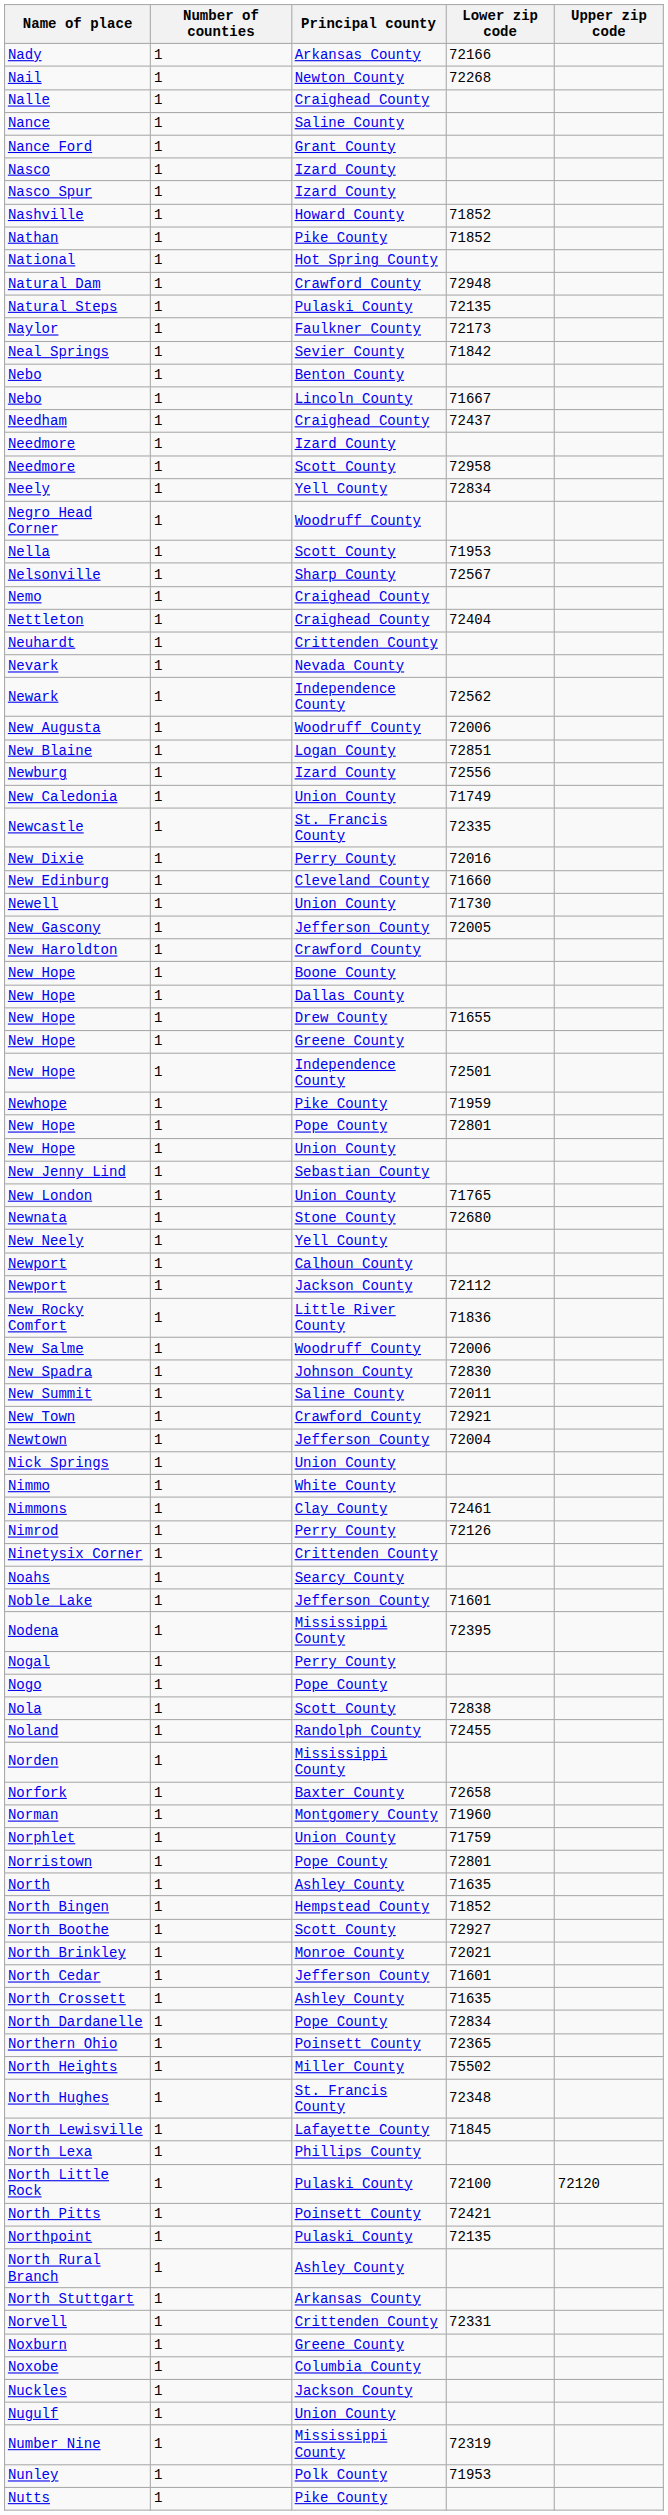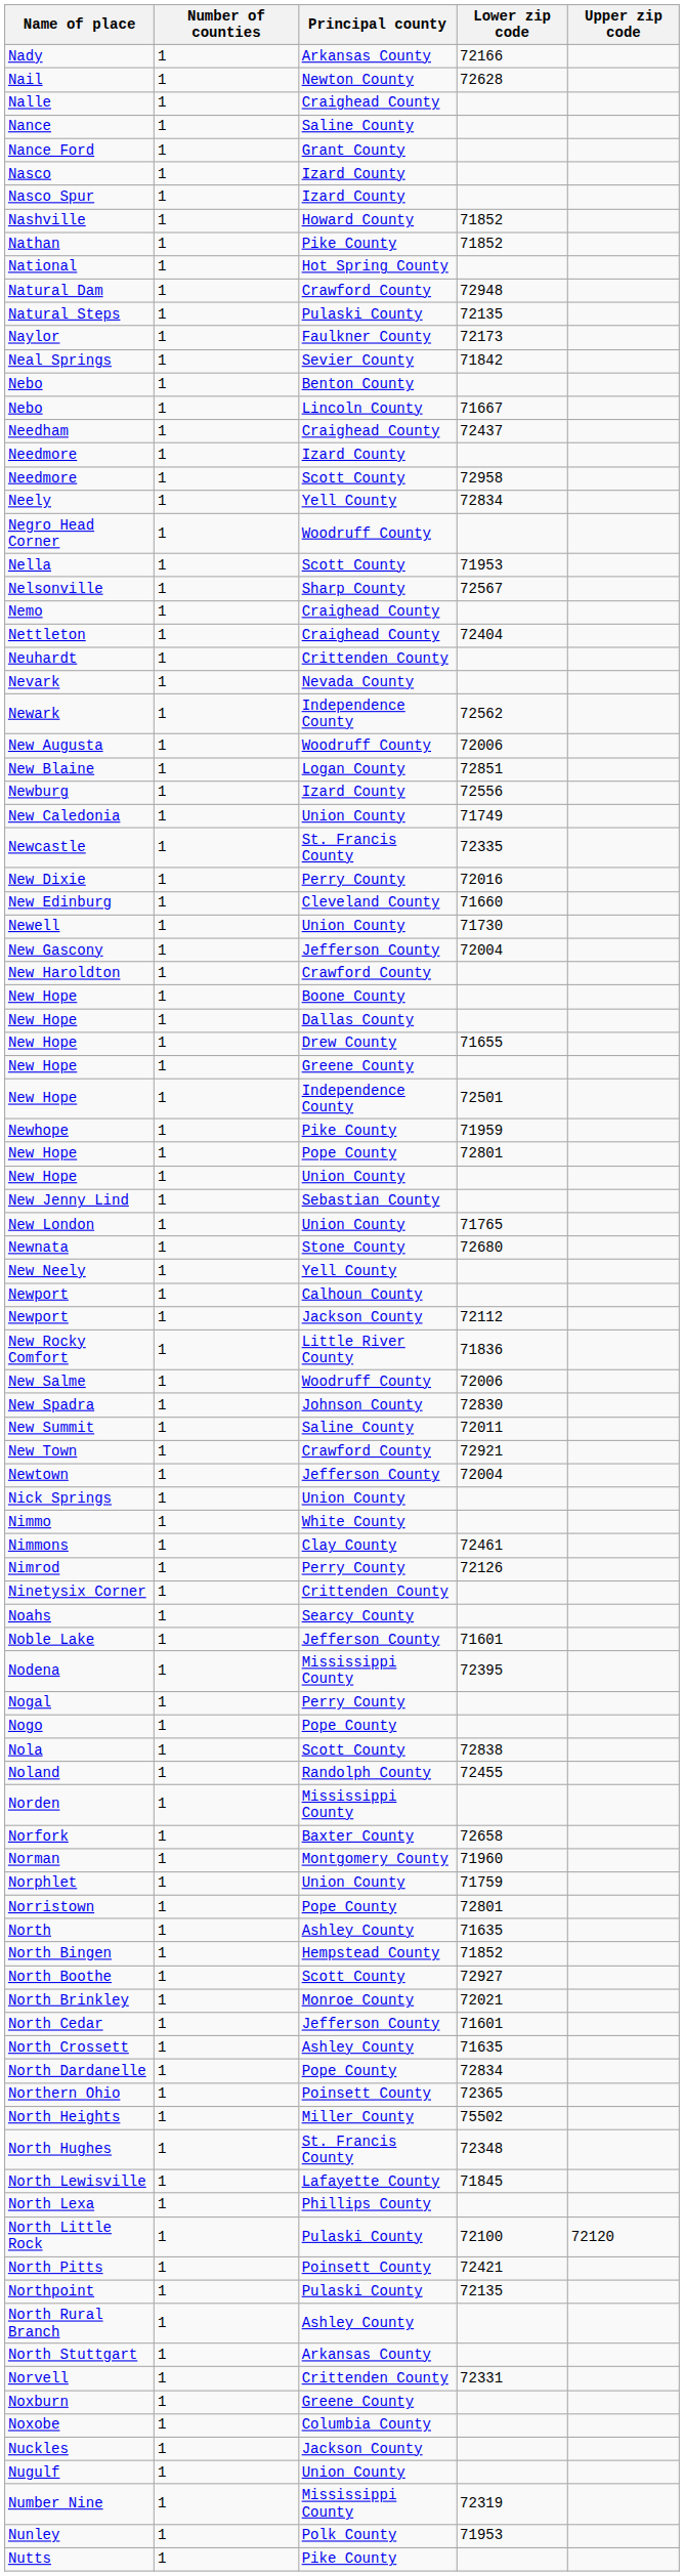 <table class="wikitable">
 <tr>
 <th>Name of place</th>
 <th>Number of counties</th>
 <th>Principal county</th>
 <th>Lower zip code</th>
 <th>Upper zip code</th>
 </tr>
 <tr>
 <td><a href='#'>Nady</a></td>
 <td>1</td>
 <td><a href='#'>Arkansas County</a></td>
 <td>72166</td>
 <td> </td>
 </tr>
 <tr>
 <td><a href='#'>Nail</a></td>
 <td>1</td>
 <td><a href='#'>Newton County</a></td>
-<td>72268</td>
+<td>72628</td>
 <td> </td>
 </tr>
 <tr>
 <td><a href='#'>Nalle</a></td>
 <td>1</td>
 <td><a href='#'>Craighead County</a></td>
 <td> </td>
 <td> </td>
 </tr>
 <tr>
 <td><a href='#'>Nance</a></td>
 <td>1</td>
 <td><a href='#'>Saline County</a></td>
 <td> </td>
 <td> </td>
 </tr>
 <tr>
 <td><a href='#'>Nance Ford</a></td>
 <td>1</td>
 <td><a href='#'>Grant County</a></td>
 <td> </td>
 <td> </td>
 </tr>
 <tr>
 <td><a href='#'>Nasco</a></td>
 <td>1</td>
 <td><a href='#'>Izard County</a></td>
 <td> </td>
 <td> </td>
 </tr>
 <tr>
 <td><a href='#'>Nasco Spur</a></td>
 <td>1</td>
 <td><a href='#'>Izard County</a></td>
 <td> </td>
 <td> </td>
 </tr>
 <tr>
 <td><a href='#'>Nashville</a></td>
 <td>1</td>
 <td><a href='#'>Howard County</a></td>
 <td>71852</td>
 <td> </td>
 </tr>
 <tr>
 <td><a href='#'>Nathan</a></td>
 <td>1</td>
 <td><a href='#'>Pike County</a></td>
 <td>71852</td>
 <td> </td>
 </tr>
 <tr>
 <td><a href='#'>National</a></td>
 <td>1</td>
 <td><a href='#'>Hot Spring County</a></td>
 <td> </td>
 <td> </td>
 </tr>
 <tr>
 <td><a href='#'>Natural Dam</a></td>
 <td>1</td>
 <td><a href='#'>Crawford County</a></td>
 <td>72948</td>
 <td> </td>
 </tr>
 <tr>
 <td><a href='#'>Natural Steps</a></td>
 <td>1</td>
 <td><a href='#'>Pulaski County</a></td>
 <td>72135</td>
 <td> </td>
 </tr>
 <tr>
 <td><a href='#'>Naylor</a></td>
 <td>1</td>
 <td><a href='#'>Faulkner County</a></td>
 <td>72173</td>
 <td> </td>
 </tr>
 <tr>
 <td><a href='#'>Neal Springs</a></td>
 <td>1</td>
 <td><a href='#'>Sevier County</a></td>
 <td>71842</td>
 <td> </td>
 </tr>
 <tr>
 <td><a href='#'>Nebo</a></td>
 <td>1</td>
 <td><a href='#'>Benton County</a></td>
 <td> </td>
 <td> </td>
 </tr>
 <tr>
 <td><a href='#'>Nebo</a></td>
 <td>1</td>
 <td><a href='#'>Lincoln County</a></td>
 <td>71667</td>
 <td> </td>
 </tr>
 <tr>
 <td><a href='#'>Needham</a></td>
 <td>1</td>
 <td><a href='#'>Craighead County</a></td>
 <td>72437</td>
 <td> </td>
 </tr>
 <tr>
 <td><a href='#'>Needmore</a></td>
 <td>1</td>
 <td><a href='#'>Izard County</a></td>
 <td> </td>
 <td> </td>
 </tr>
 <tr>
 <td><a href='#'>Needmore</a></td>
 <td>1</td>
 <td><a href='#'>Scott County</a></td>
 <td>72958</td>
 <td> </td>
 </tr>
 <tr>
 <td><a href='#'>Neely</a></td>
 <td>1</td>
 <td><a href='#'>Yell County</a></td>
 <td>72834</td>
 <td> </td>
 </tr>
 <tr>
 <td><a href='#'>Negro Head Corner</a></td>
 <td>1</td>
 <td><a href='#'>Woodruff County</a></td>
 <td> </td>
 <td> </td>
 </tr>
 <tr>
 <td><a href='#'>Nella</a></td>
 <td>1</td>
 <td><a href='#'>Scott County</a></td>
 <td>71953</td>
 <td> </td>
 </tr>
 <tr>
 <td><a href='#'>Nelsonville</a></td>
 <td>1</td>
 <td><a href='#'>Sharp County</a></td>
 <td>72567</td>
 <td> </td>
 </tr>
 <tr>
 <td><a href='#'>Nemo</a></td>
 <td>1</td>
 <td><a href='#'>Craighead County</a></td>
 <td> </td>
 <td> </td>
 </tr>
 <tr>
 <td><a href='#'>Nettleton</a></td>
 <td>1</td>
 <td><a href='#'>Craighead County</a></td>
 <td>72404</td>
 <td> </td>
 </tr>
 <tr>
 <td><a href='#'>Neuhardt</a></td>
 <td>1</td>
 <td><a href='#'>Crittenden County</a></td>
 <td> </td>
 <td> </td>
 </tr>
 <tr>
 <td><a href='#'>Nevark</a></td>
 <td>1</td>
 <td><a href='#'>Nevada County</a></td>
 <td> </td>
 <td> </td>
 </tr>
 <tr>
 <td><a href='#'>Newark</a></td>
 <td>1</td>
 <td><a href='#'>Independence County</a></td>
 <td>72562</td>
 <td> </td>
 </tr>
 <tr>
 <td><a href='#'>New Augusta</a></td>
 <td>1</td>
 <td><a href='#'>Woodruff County</a></td>
 <td>72006</td>
 <td> </td>
 </tr>
 <tr>
 <td><a href='#'>New Blaine</a></td>
 <td>1</td>
 <td><a href='#'>Logan County</a></td>
 <td>72851</td>
 <td> </td>
 </tr>
 <tr>
 <td><a href='#'>Newburg</a></td>
 <td>1</td>
 <td><a href='#'>Izard County</a></td>
 <td>72556</td>
 <td> </td>
 </tr>
 <tr>
 <td><a href='#'>New Caledonia</a></td>
 <td>1</td>
 <td><a href='#'>Union County</a></td>
 <td>71749</td>
 <td> </td>
 </tr>
 <tr>
 <td><a href='#'>Newcastle</a></td>
 <td>1</td>
 <td><a href='#'>St. Francis County</a></td>
 <td>72335</td>
 <td> </td>
 </tr>
 <tr>
 <td><a href='#'>New Dixie</a></td>
 <td>1</td>
 <td><a href='#'>Perry County</a></td>
 <td>72016</td>
 <td> </td>
 </tr>
 <tr>
 <td><a href='#'>New Edinburg</a></td>
 <td>1</td>
 <td><a href='#'>Cleveland County</a></td>
 <td>71660</td>
 <td> </td>
 </tr>
 <tr>
 <td><a href='#'>Newell</a></td>
 <td>1</td>
 <td><a href='#'>Union County</a></td>
 <td>71730</td>
 <td> </td>
 </tr>
 <tr>
 <td><a href='#'>New Gascony</a></td>
 <td>1</td>
 <td><a href='#'>Jefferson County</a></td>
-<td>72005</td>
+<td>72004</td>
 <td> </td>
 </tr>
 <tr>
 <td><a href='#'>New Haroldton</a></td>
 <td>1</td>
 <td><a href='#'>Crawford County</a></td>
 <td> </td>
 <td> </td>
 </tr>
 <tr>
 <td><a href='#'>New Hope</a></td>
 <td>1</td>
 <td><a href='#'>Boone County</a></td>
 <td> </td>
 <td> </td>
 </tr>
 <tr>
 <td><a href='#'>New Hope</a></td>
 <td>1</td>
 <td><a href='#'>Dallas County</a></td>
 <td> </td>
 <td> </td>
 </tr>
 <tr>
 <td><a href='#'>New Hope</a></td>
 <td>1</td>
 <td><a href='#'>Drew County</a></td>
 <td>71655</td>
 <td> </td>
 </tr>
 <tr>
 <td><a href='#'>New Hope</a></td>
 <td>1</td>
 <td><a href='#'>Greene County</a></td>
 <td> </td>
 <td> </td>
 </tr>
 <tr>
 <td><a href='#'>New Hope</a></td>
 <td>1</td>
 <td><a href='#'>Independence County</a></td>
 <td>72501</td>
 <td> </td>
 </tr>
 <tr>
 <td><a href='#'>Newhope</a></td>
 <td>1</td>
 <td><a href='#'>Pike County</a></td>
 <td>71959</td>
 <td> </td>
 </tr>
 <tr>
 <td><a href='#'>New Hope</a></td>
 <td>1</td>
 <td><a href='#'>Pope County</a></td>
 <td>72801</td>
 <td> </td>
 </tr>
 <tr>
 <td><a href='#'>New Hope</a></td>
 <td>1</td>
 <td><a href='#'>Union County</a></td>
 <td> </td>
 <td> </td>
 </tr>
 <tr>
 <td><a href='#'>New Jenny Lind</a></td>
 <td>1</td>
 <td><a href='#'>Sebastian County</a></td>
 <td> </td>
 <td> </td>
 </tr>
 <tr>
 <td><a href='#'>New London</a></td>
 <td>1</td>
 <td><a href='#'>Union County</a></td>
 <td>71765</td>
 <td> </td>
 </tr>
 <tr>
 <td><a href='#'>Newnata</a></td>
 <td>1</td>
 <td><a href='#'>Stone County</a></td>
 <td>72680</td>
 <td> </td>
 </tr>
 <tr>
 <td><a href='#'>New Neely</a></td>
 <td>1</td>
 <td><a href='#'>Yell County</a></td>
 <td> </td>
 <td> </td>
 </tr>
 <tr>
 <td><a href='#'>Newport</a></td>
 <td>1</td>
 <td><a href='#'>Calhoun County</a></td>
 <td> </td>
 <td> </td>
 </tr>
 <tr>
 <td><a href='#'>Newport</a></td>
 <td>1</td>
 <td><a href='#'>Jackson County</a></td>
 <td>72112</td>
 <td> </td>
 </tr>
 <tr>
 <td><a href='#'>New Rocky Comfort</a></td>
 <td>1</td>
 <td><a href='#'>Little River County</a></td>
 <td>71836</td>
 <td> </td>
 </tr>
 <tr>
 <td><a href='#'>New Salme</a></td>
 <td>1</td>
 <td><a href='#'>Woodruff County</a></td>
 <td>72006</td>
 <td> </td>
 </tr>
 <tr>
 <td><a href='#'>New Spadra</a></td>
 <td>1</td>
 <td><a href='#'>Johnson County</a></td>
 <td>72830</td>
 <td> </td>
 </tr>
 <tr>
 <td><a href='#'>New Summit</a></td>
 <td>1</td>
 <td><a href='#'>Saline County</a></td>
 <td>72011</td>
 <td> </td>
 </tr>
 <tr>
 <td><a href='#'>New Town</a></td>
 <td>1</td>
 <td><a href='#'>Crawford County</a></td>
 <td>72921</td>
 <td> </td>
 </tr>
 <tr>
 <td><a href='#'>Newtown</a></td>
 <td>1</td>
 <td><a href='#'>Jefferson County</a></td>
 <td>72004</td>
 <td> </td>
 </tr>
 <tr>
 <td><a href='#'>Nick Springs</a></td>
 <td>1</td>
 <td><a href='#'>Union County</a></td>
 <td> </td>
 <td> </td>
 </tr>
 <tr>
 <td><a href='#'>Nimmo</a></td>
 <td>1</td>
 <td><a href='#'>White County</a></td>
 <td> </td>
 <td> </td>
 </tr>
 <tr>
 <td><a href='#'>Nimmons</a></td>
 <td>1</td>
 <td><a href='#'>Clay County</a></td>
 <td>72461</td>
 <td> </td>
 </tr>
 <tr>
 <td><a href='#'>Nimrod</a></td>
 <td>1</td>
 <td><a href='#'>Perry County</a></td>
 <td>72126</td>
 <td> </td>
 </tr>
 <tr>
 <td><a href='#'>Ninetysix Corner</a></td>
 <td>1</td>
 <td><a href='#'>Crittenden County</a></td>
 <td> </td>
 <td> </td>
 </tr>
 <tr>
 <td><a href='#'>Noahs</a></td>
 <td>1</td>
 <td><a href='#'>Searcy County</a></td>
 <td> </td>
 <td> </td>
 </tr>
 <tr>
 <td><a href='#'>Noble Lake</a></td>
 <td>1</td>
 <td><a href='#'>Jefferson County</a></td>
 <td>71601</td>
 <td> </td>
 </tr>
 <tr>
 <td><a href='#'>Nodena</a></td>
 <td>1</td>
 <td><a href='#'>Mississippi County</a></td>
 <td>72395</td>
 <td> </td>
 </tr>
 <tr>
 <td><a href='#'>Nogal</a></td>
 <td>1</td>
 <td><a href='#'>Perry County</a></td>
 <td> </td>
 <td> </td>
 </tr>
 <tr>
 <td><a href='#'>Nogo</a></td>
 <td>1</td>
 <td><a href='#'>Pope County</a></td>
 <td> </td>
 <td> </td>
 </tr>
 <tr>
 <td><a href='#'>Nola</a></td>
 <td>1</td>
 <td><a href='#'>Scott County</a></td>
 <td>72838</td>
 <td> </td>
 </tr>
 <tr>
 <td><a href='#'>Noland</a></td>
 <td>1</td>
 <td><a href='#'>Randolph County</a></td>
 <td>72455</td>
 <td> </td>
 </tr>
 <tr>
 <td><a href='#'>Norden</a></td>
 <td>1</td>
 <td><a href='#'>Mississippi County</a></td>
 <td> </td>
 <td> </td>
 </tr>
 <tr>
 <td><a href='#'>Norfork</a></td>
 <td>1</td>
 <td><a href='#'>Baxter County</a></td>
 <td>72658</td>
 <td> </td>
 </tr>
 <tr>
 <td><a href='#'>Norman</a></td>
 <td>1</td>
 <td><a href='#'>Montgomery County</a></td>
 <td>71960</td>
 <td> </td>
 </tr>
 <tr>
 <td><a href='#'>Norphlet</a></td>
 <td>1</td>
 <td><a href='#'>Union County</a></td>
 <td>71759</td>
 <td> </td>
 </tr>
 <tr>
 <td><a href='#'>Norristown</a></td>
 <td>1</td>
 <td><a href='#'>Pope County</a></td>
 <td>72801</td>
 <td> </td>
 </tr>
 <tr>
 <td><a href='#'>North</a></td>
 <td>1</td>
 <td><a href='#'>Ashley County</a></td>
 <td>71635</td>
 <td> </td>
 </tr>
 <tr>
 <td><a href='#'>North Bingen</a></td>
 <td>1</td>
 <td><a href='#'>Hempstead County</a></td>
 <td>71852</td>
 <td> </td>
 </tr>
 <tr>
 <td><a href='#'>North Boothe</a></td>
 <td>1</td>
 <td><a href='#'>Scott County</a></td>
 <td>72927</td>
 <td> </td>
 </tr>
 <tr>
 <td><a href='#'>North Brinkley</a></td>
 <td>1</td>
 <td><a href='#'>Monroe County</a></td>
 <td>72021</td>
 <td> </td>
 </tr>
 <tr>
 <td><a href='#'>North Cedar</a></td>
 <td>1</td>
 <td><a href='#'>Jefferson County</a></td>
 <td>71601</td>
 <td> </td>
 </tr>
 <tr>
 <td><a href='#'>North Crossett</a></td>
 <td>1</td>
 <td><a href='#'>Ashley County</a></td>
 <td>71635</td>
 <td> </td>
 </tr>
 <tr>
 <td><a href='#'>North Dardanelle</a></td>
 <td>1</td>
 <td><a href='#'>Pope County</a></td>
 <td>72834</td>
 <td> </td>
 </tr>
 <tr>
 <td><a href='#'>Northern Ohio</a></td>
 <td>1</td>
 <td><a href='#'>Poinsett County</a></td>
 <td>72365</td>
 <td> </td>
 </tr>
 <tr>
 <td><a href='#'>North Heights</a></td>
 <td>1</td>
 <td><a href='#'>Miller County</a></td>
 <td>75502</td>
 <td> </td>
 </tr>
 <tr>
 <td><a href='#'>North Hughes</a></td>
 <td>1</td>
 <td><a href='#'>St. Francis County</a></td>
 <td>72348</td>
 <td> </td>
 </tr>
 <tr>
 <td><a href='#'>North Lewisville</a></td>
 <td>1</td>
 <td><a href='#'>Lafayette County</a></td>
 <td>71845</td>
 <td> </td>
 </tr>
 <tr>
 <td><a href='#'>North Lexa</a></td>
 <td>1</td>
 <td><a href='#'>Phillips County</a></td>
 <td> </td>
 <td> </td>
 </tr>
 <tr>
 <td><a href='#'>North Little Rock</a></td>
 <td>1</td>
 <td><a href='#'>Pulaski County</a></td>
 <td>72100</td>
 <td>72120</td>
 </tr>
 <tr>
 <td><a href='#'>North Pitts</a></td>
 <td>1</td>
 <td><a href='#'>Poinsett County</a></td>
 <td>72421</td>
 <td> </td>
 </tr>
 <tr>
 <td><a href='#'>Northpoint</a></td>
 <td>1</td>
 <td><a href='#'>Pulaski County</a></td>
 <td>72135</td>
 <td> </td>
 </tr>
 <tr>
 <td><a href='#'>North Rural Branch</a></td>
 <td>1</td>
 <td><a href='#'>Ashley County</a></td>
 <td> </td>
 <td> </td>
 </tr>
 <tr>
 <td><a href='#'>North Stuttgart</a></td>
 <td>1</td>
 <td><a href='#'>Arkansas County</a></td>
 <td> </td>
 <td> </td>
 </tr>
 <tr>
 <td><a href='#'>Norvell</a></td>
 <td>1</td>
 <td><a href='#'>Crittenden County</a></td>
 <td>72331</td>
 <td> </td>
 </tr>
 <tr>
 <td><a href='#'>Noxburn</a></td>
 <td>1</td>
 <td><a href='#'>Greene County</a></td>
 <td> </td>
 <td> </td>
 </tr>
 <tr>
 <td><a href='#'>Noxobe</a></td>
 <td>1</td>
 <td><a href='#'>Columbia County</a></td>
 <td> </td>
 <td> </td>
 </tr>
 <tr>
 <td><a href='#'>Nuckles</a></td>
 <td>1</td>
 <td><a href='#'>Jackson County</a></td>
 <td> </td>
 <td> </td>
 </tr>
 <tr>
 <td><a href='#'>Nugulf</a></td>
 <td>1</td>
 <td><a href='#'>Union County</a></td>
 <td> </td>
 <td> </td>
 </tr>
 <tr>
 <td><a href='#'>Number Nine</a></td>
 <td>1</td>
 <td><a href='#'>Mississippi County</a></td>
 <td>72319</td>
 <td> </td>
 </tr>
 <tr>
 <td><a href='#'>Nunley</a></td>
 <td>1</td>
 <td><a href='#'>Polk County</a></td>
 <td>71953</td>
 <td> </td>
 </tr>
 <tr>
 <td><a href='#'>Nutts</a></td>
 <td>1</td>
 <td><a href='#'>Pike County</a></td>
 <td> </td>
 <td> </td>
 </tr>
 </table>
